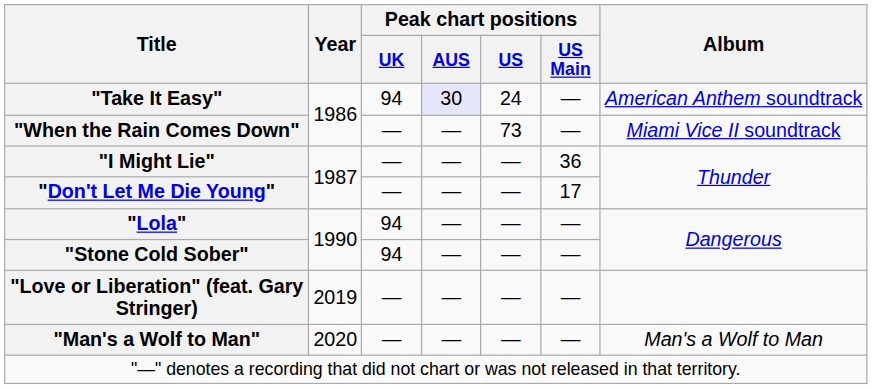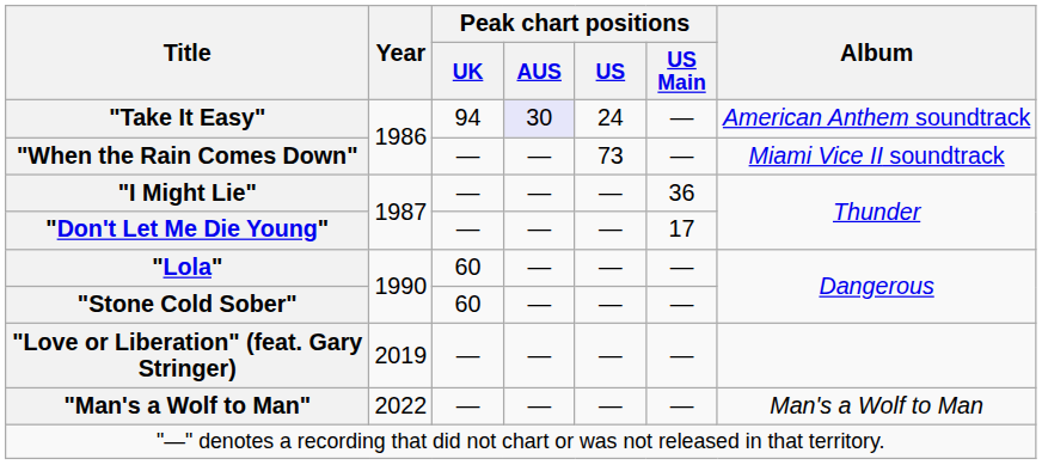 <table class="wikitable plainrowheaders" style="text-align:center;">
 <tr>
 <th scope="col" rowspan="2" style="width:15em;">Title</th>
 <th scope="col" rowspan="2">Year</th>
 <th scope="col" colspan="4">Peak chart positions</th>
 <th scope="col" rowspan="2">Album</th>
 </tr>
 <tr>
 <th scope="col" style="width:2.9em;font-size:90%;"><a href='#'>UK</a></th>
 <th scope="col" style="width:2.9em;font-size:90%;"><a href='#'>AUS</a><br></th>
 <th scope="col" style="width:2.9em;font-size:90%;"><a href='#'>US</a></th>
 <th scope="col" style="width:2.9em;font-size:90%;"><a href='#'>US<br>Main</a></th>
 </tr>
 <tr>
 <th scope="row">"Take It Easy"</th>
 <td rowspan="2">1986</td>
 <td>94</td>
 <td style="background: lavender;">30</td>
 <td>24</td>
 <td>—</td>
 <td><a href='#'><em>American Anthem</em> soundtrack</a></td>
 </tr>
 <tr>
 <th scope="row">"When the Rain Comes Down"</th>
 <td>—</td>
 <td>—</td>
 <td>73</td>
 <td>—</td>
 <td><a href='#'><em>Miami Vice II</em> soundtrack</a></td>
 </tr>
 <tr>
 <th scope="row">"I Might Lie"</th>
 <td rowspan="2">1987</td>
 <td>—</td>
 <td>—</td>
 <td>—</td>
 <td>36</td>
 <td rowspan="2"><em><a href='#'>Thunder</a></em></td>
 </tr>
 <tr>
 <th scope="row">"<a href='#'>Don't Let Me Die Young</a>"</th>
 <td>—</td>
 <td>—</td>
 <td>—</td>
 <td>17</td>
 </tr>
 <tr>
 <th scope="row">"<a href='#'>Lola</a>"</th>
 <td rowspan="2">1990</td>
-<td>94</td>
+<td>60</td>
 <td>—</td>
 <td>—</td>
 <td>—</td>
 <td rowspan="2"><em><a href='#'>Dangerous</a></em></td>
 </tr>
 <tr>
 <th scope="row">"Stone Cold Sober"</th>
-<td>94</td>
+<td>60</td>
 <td>—</td>
 <td>—</td>
 <td>—</td>
 </tr>
 <tr>
 <th scope="row">"Love or Liberation" (feat. Gary Stringer)</th>
 <td>2019</td>
 <td>—</td>
 <td>—</td>
 <td>—</td>
 <td>—</td>
 <td></td>
 </tr>
 <tr>
 <th scope="row">"Man's a Wolf to Man"</th>
-<td>2020</td>
+<td>2022</td>
 <td>—</td>
 <td>—</td>
 <td>—</td>
 <td>—</td>
 <td><em>Man's a Wolf to Man</em></td>
 </tr>
 <tr>
 <td colspan="10" style="font-size:90%">"—" denotes a recording that did not chart or was not released in that territory.</td>
 </tr>
 </table>
